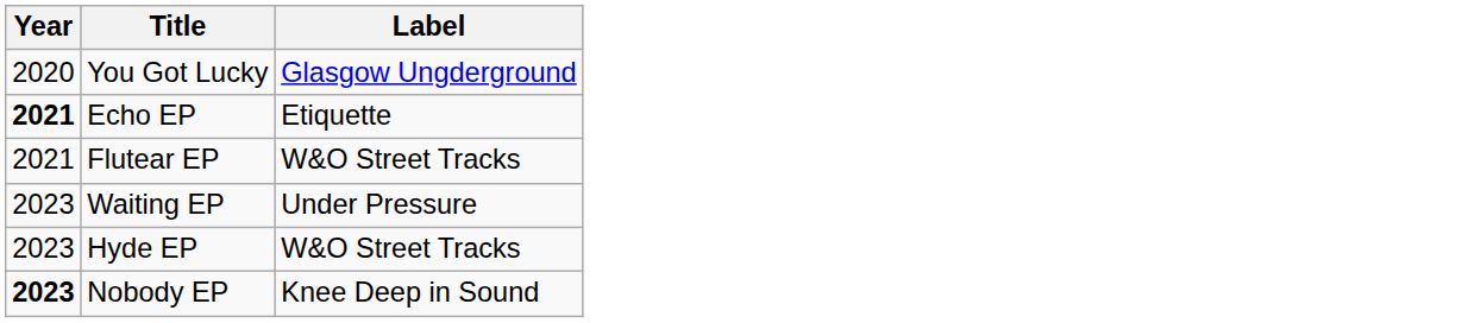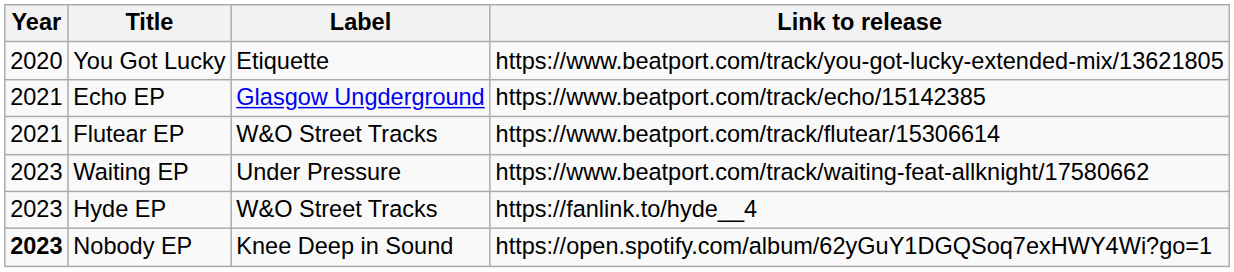 <table class="wikitable">
 <tr>
 <th>Year</th>
 <th>Title</th>
 <th>Label</th>
+<th>Link to release</th>
 </tr>
 <tr>
 <td>2020</td>
 <td>You Got Lucky</td>
-<td><a href='#'>Glasgow Ungderground</a></td>
+<td>Etiquette</td>
+<td>https://www.beatport.com/track/you-got-lucky-extended-mix/13621805</td>
 </tr>
 <tr>
-<td><strong>2021</strong></td>
+<td>2021</td>
 <td>Echo EP</td>
-<td>Etiquette</td>
+<td><a href='#'>Glasgow Ungderground</a></td>
+<td>https://www.beatport.com/track/echo/15142385</td>
 </tr>
 <tr>
 <td>2021</td>
 <td>Flutear EP</td>
 <td>W&O Street Tracks</td>
+<td>https://www.beatport.com/track/flutear/15306614</td>
 </tr>
 <tr>
 <td>2023</td>
 <td>Waiting EP</td>
 <td>Under Pressure</td>
+<td>https://www.beatport.com/track/waiting-feat-allknight/17580662</td>
 </tr>
 <tr>
 <td>2023</td>
 <td>Hyde EP</td>
 <td>W&O Street Tracks</td>
+<td>https://fanlink.to/hyde__4</td>
 </tr>
 <tr>
 <td><strong>2023</strong></td>
 <td>Nobody EP</td>
 <td>Knee Deep in Sound</td>
+<td>https://open.spotify.com/album/62yGuY1DGQSoq7exHWY4Wi?go=1</td>
 </tr>
 </table>
